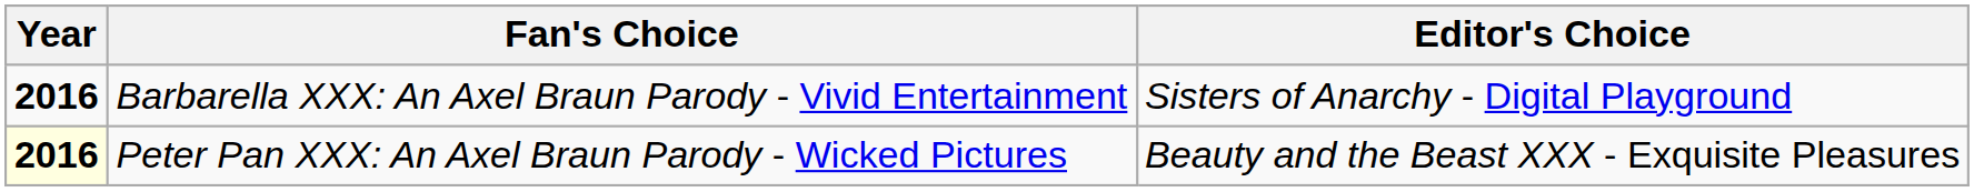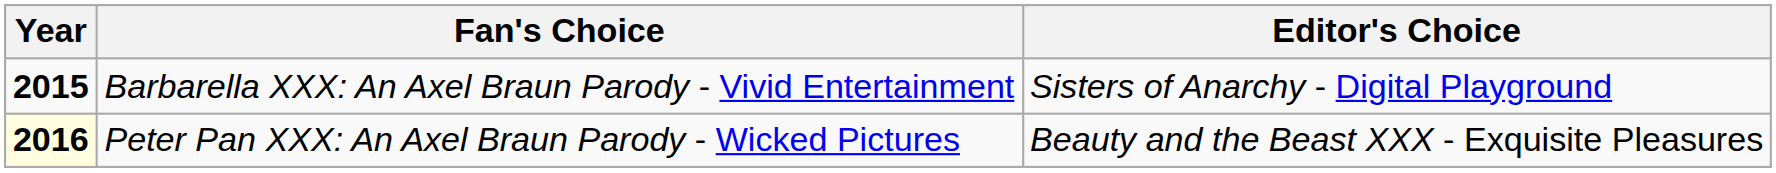 <table class="wikitable">
 <tr>
 <th>Year</th>
 <th>Fan's Choice</th>
 <th>Editor's Choice</th>
 </tr>
 <tr>
-<td><strong>2016</strong></td>
+<td><strong>2015</strong></td>
 <td><em>Barbarella XXX: An Axel Braun Parody</em> - <a href='#'>Vivid Entertainment</a></td>
 <td><em>Sisters of Anarchy</em> - <a href='#'>Digital Playground</a></td>
 </tr>
 <tr>
 <td style="background: lightyellow;"><strong>2016</strong></td>
 <td><em>Peter Pan XXX: An Axel Braun Parody</em> - <a href='#'>Wicked Pictures</a></td>
 <td><em>Beauty and the Beast XXX</em> - Exquisite Pleasures</td>
 </tr>
 </table>
